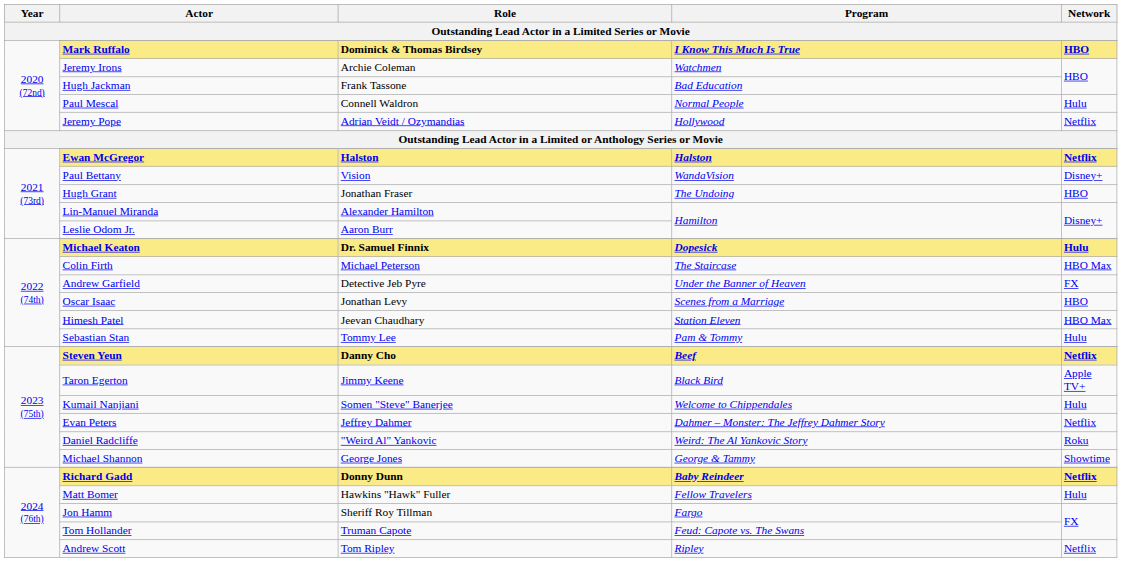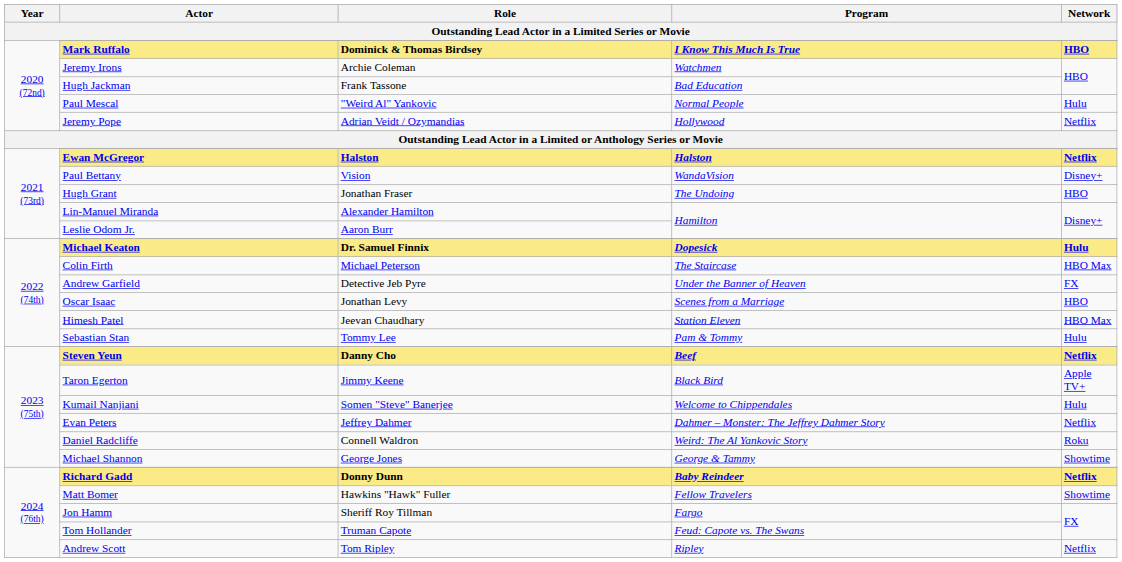 <table class="wikitable" style="width:100; text-align: left;">
 <tr style="background:#bebebe;">
 <th style="width:5%;">Year</th>
 <th style="width:25%;">Actor</th>
 <th style="width:30%;">Role</th>
 <th style="width:35%;">Program</th>
 <th style="width:5%;">Network</th>
 </tr>
 <tr>
 <th colspan=5>Outstanding Lead Actor in a Limited Series or Movie</th>
 </tr>
 <tr>
 <td rowspan=6 style="text-align:center"><a href='#'>2020</a><br><small><a href='#'>(72nd)</a></small><br></td>
 </tr>
 <tr style="background:#FAEB86">
 <td><strong><a href='#'>Mark Ruffalo</a></strong></td>
 <td><strong>Dominick & Thomas Birdsey</strong></td>
 <td><strong><em><a href='#'>I Know This Much Is True</a></em></strong></td>
 <td><strong><a href='#'>HBO</a></strong></td>
 </tr>
 <tr>
 <td><a href='#'>Jeremy Irons</a></td>
 <td>Archie Coleman</td>
 <td><em><a href='#'>Watchmen</a></em></td>
 <td rowspan="2"><a href='#'>HBO</a></td>
 </tr>
 <tr>
 <td><a href='#'>Hugh Jackman</a></td>
 <td>Frank Tassone</td>
 <td><em><a href='#'>Bad Education</a></em></td>
 </tr>
 <tr>
 <td><a href='#'>Paul Mescal</a></td>
-<td>Connell Waldron</td>
+<td><a href='#'>"Weird Al" Yankovic</a></td>
 <td><em><a href='#'>Normal People</a></em></td>
 <td><a href='#'>Hulu</a></td>
 </tr>
 <tr>
 <td><a href='#'>Jeremy Pope</a></td>
 <td><a href='#'>Adrian Veidt / Ozymandias</a></td>
 <td><em><a href='#'>Hollywood</a></em></td>
 <td><a href='#'>Netflix</a></td>
 </tr>
 <tr>
 <th colspan=5>Outstanding Lead Actor in a Limited or Anthology Series or Movie</th>
 </tr>
 <tr>
 <td rowspan=6 style="text-align:center"><a href='#'>2021</a><br><small><a href='#'>(73rd)</a></small><br></td>
 </tr>
 <tr style="background:#FAEB86">
 <td><strong><a href='#'>Ewan McGregor</a></strong></td>
 <td><strong><a href='#'>Halston</a></strong></td>
 <td><strong><em><a href='#'>Halston</a></em></strong></td>
 <td><strong><a href='#'>Netflix</a></strong></td>
 </tr>
 <tr>
 <td><a href='#'>Paul Bettany</a></td>
 <td><a href='#'>Vision</a></td>
 <td><em><a href='#'>WandaVision</a></em></td>
 <td><a href='#'>Disney+</a></td>
 </tr>
 <tr>
 <td><a href='#'>Hugh Grant</a></td>
 <td>Jonathan Fraser</td>
 <td><em><a href='#'>The Undoing</a></em></td>
 <td><a href='#'>HBO</a></td>
 </tr>
 <tr>
 <td><a href='#'>Lin-Manuel Miranda</a></td>
 <td><a href='#'>Alexander Hamilton</a></td>
 <td rowspan="2"><em><a href='#'>Hamilton</a></em></td>
 <td rowspan=2><a href='#'>Disney+</a></td>
 </tr>
 <tr>
 <td><a href='#'>Leslie Odom Jr.</a></td>
 <td><a href='#'>Aaron Burr</a></td>
 </tr>
 <tr>
 <td rowspan=7 style="text-align:center"><a href='#'>2022</a><br><small><a href='#'>(74th)</a></small><br></td>
 </tr>
 <tr style="background:#FAEB86">
 <td><strong><a href='#'>Michael Keaton</a></strong></td>
 <td><strong>Dr. Samuel Finnix</strong></td>
 <td><strong><em><a href='#'>Dopesick</a></em></strong></td>
 <td><strong><a href='#'>Hulu</a></strong></td>
 </tr>
 <tr>
 <td><a href='#'>Colin Firth</a></td>
 <td><a href='#'>Michael Peterson</a></td>
 <td><em><a href='#'>The Staircase</a></em></td>
 <td><a href='#'>HBO Max</a></td>
 </tr>
 <tr>
 <td><a href='#'>Andrew Garfield</a></td>
 <td>Detective Jeb Pyre</td>
 <td><em><a href='#'>Under the Banner of Heaven</a></em></td>
 <td><a href='#'>FX</a></td>
 </tr>
 <tr>
 <td><a href='#'>Oscar Isaac</a></td>
 <td>Jonathan Levy</td>
 <td><em><a href='#'>Scenes from a Marriage</a></em></td>
 <td><a href='#'>HBO</a></td>
 </tr>
 <tr>
 <td><a href='#'>Himesh Patel</a></td>
 <td>Jeevan Chaudhary</td>
 <td><em><a href='#'>Station Eleven</a></em></td>
 <td><a href='#'>HBO Max</a></td>
 </tr>
 <tr>
 <td><a href='#'>Sebastian Stan</a></td>
 <td><a href='#'>Tommy Lee</a></td>
 <td><em><a href='#'>Pam & Tommy</a></em></td>
 <td><a href='#'>Hulu</a></td>
 </tr>
 <tr>
 <td rowspan=7 style="text-align:center"><a href='#'>2023</a><br><small><a href='#'>(75th)</a></small><br></td>
 </tr>
 <tr style="background:#FAEB86">
 <td><strong><a href='#'>Steven Yeun</a></strong></td>
 <td><strong>Danny Cho</strong></td>
 <td><strong><em><a href='#'>Beef</a></em></strong></td>
 <td><strong><a href='#'>Netflix</a></strong></td>
 </tr>
 <tr>
 <td><a href='#'>Taron Egerton</a></td>
 <td><a href='#'>Jimmy Keene</a></td>
 <td><em><a href='#'>Black Bird</a></em></td>
 <td><a href='#'>Apple TV+</a></td>
 </tr>
 <tr>
 <td><a href='#'>Kumail Nanjiani</a></td>
 <td><a href='#'>Somen "Steve" Banerjee</a></td>
 <td><em><a href='#'>Welcome to Chippendales</a></em></td>
 <td><a href='#'>Hulu</a></td>
 </tr>
 <tr>
 <td><a href='#'>Evan Peters</a></td>
 <td><a href='#'>Jeffrey Dahmer</a></td>
 <td><em><a href='#'>Dahmer – Monster: The Jeffrey Dahmer Story</a></em></td>
 <td><a href='#'>Netflix</a></td>
 </tr>
 <tr>
 <td><a href='#'>Daniel Radcliffe</a></td>
-<td><a href='#'>"Weird Al" Yankovic</a></td>
+<td>Connell Waldron</td>
 <td><em><a href='#'>Weird: The Al Yankovic Story</a></em></td>
 <td><a href='#'>Roku</a></td>
 </tr>
 <tr>
 <td><a href='#'>Michael Shannon</a></td>
 <td><a href='#'>George Jones</a></td>
 <td><em><a href='#'>George & Tammy</a></em></td>
 <td><a href='#'>Showtime</a></td>
 </tr>
 <tr>
 <td rowspan=6 style="text-align:center"><a href='#'>2024</a><br><small><a href='#'>(76th)</a></small><br></td>
 </tr>
 <tr style="background:#FAEB86">
 <td><strong><a href='#'>Richard Gadd</a></strong></td>
 <td><strong>Donny Dunn</strong></td>
 <td><strong><em><a href='#'>Baby Reindeer</a></em></strong></td>
 <td><strong><a href='#'>Netflix</a></strong></td>
 </tr>
 <tr>
 <td><a href='#'>Matt Bomer</a></td>
 <td>Hawkins "Hawk" Fuller</td>
 <td><em><a href='#'>Fellow Travelers</a></em></td>
-<td><a href='#'>Hulu</a></td>
+<td><a href='#'>Showtime</a></td>
 </tr>
 <tr>
 <td><a href='#'>Jon Hamm</a></td>
 <td>Sheriff Roy Tillman</td>
 <td><em><a href='#'>Fargo</a></em></td>
 <td rowspan="2"><a href='#'>FX</a></td>
 </tr>
 <tr>
 <td><a href='#'>Tom Hollander</a></td>
 <td><a href='#'>Truman Capote</a></td>
 <td><em><a href='#'>Feud: Capote vs. The Swans</a></em></td>
 </tr>
 <tr>
 <td><a href='#'>Andrew Scott</a></td>
 <td><a href='#'>Tom Ripley</a></td>
 <td><em><a href='#'>Ripley</a></em></td>
 <td><a href='#'>Netflix</a></td>
 </tr>
 </table>
